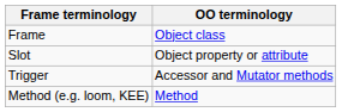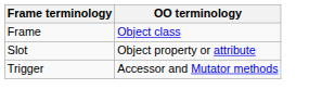 <table class="wikitable">
 <tr>
 <th>Frame terminology</th>
 <th>OO terminology</th>
 </tr>
 <tr>
 <td>Frame</td>
 <td><a href='#'>Object class</a></td>
 </tr>
 <tr>
 <td>Slot</td>
 <td>Object property or <a href='#'>attribute</a></td>
 </tr>
 <tr>
 <td>Trigger</td>
 <td>Accessor and <a href='#'>Mutator methods</a></td>
 </tr>
-<tr>
-<td>Method (e.g. loom, KEE)</td>
-<td><a href='#'>Method</a></td>
-</tr>
 </table>
